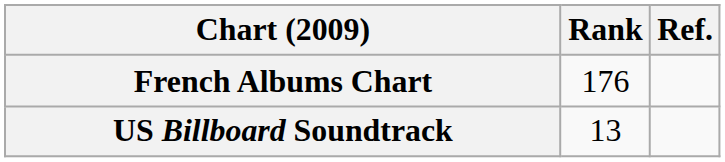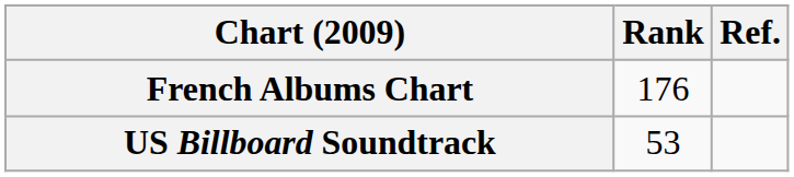 <table class="wikitable sortable plainrowheaders" style="text-align: center">
 <tr>
 <th scope="col" style="width:17em;">Chart (2009)</th>
 <th scope="col">Rank</th>
 <th scope="col">Ref.</th>
 </tr>
 <tr>
 <th scope="row">French Albums Chart</th>
 <td>176</td>
 <td></td>
 </tr>
 <tr>
 <th scope="row">US <em>Billboard</em> Soundtrack<em></th>
-<td>13</td>
+<td>53</td>
 <td></td>
 </tr>
 </table>
